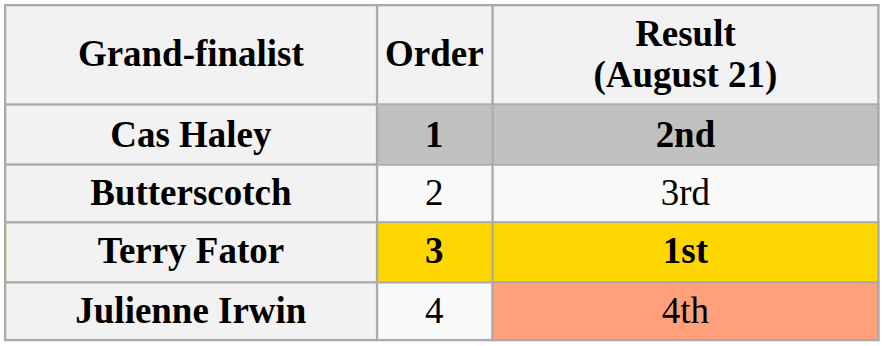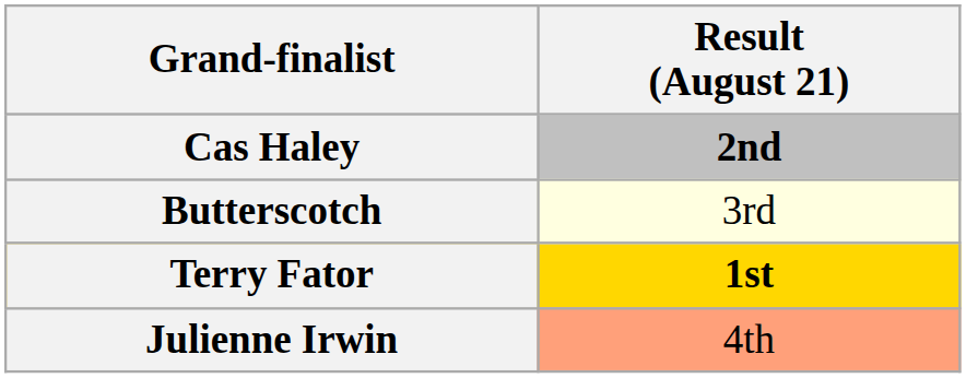 <table class="wikitable sortable plainrowheaders" style="text-align:center; width:30%;">
 <tr>
 <th " class="unsortable style="width:15em;">Grand-finalist</th>
-<th data-sort-type="number" style="width:1em;">Order</th>
 <th data-sort-type="number" style="width:10em;">Result <br> (August 21)</th>
 </tr>
 <tr bgcolor=Silver>
 <th scope="row"><strong>Cas Haley</strong></th>
-<td><strong>1</strong></td>
 <td><strong>2nd</strong></td>
 </tr>
 <tr>
 <th scope="row">Butterscotch</th>
-<td>2</td>
-<td>3rd</td>
+<td style="background: lightyellow;">3rd</td>
 </tr>
 <tr bgcolor=gold>
 <th scope="row"><strong>Terry Fator</strong></th>
-<td><strong>3</strong></td>
 <td><strong>1st</strong></td>
 </tr>
 <tr>
 <th scope="row">Julienne Irwin</th>
-<td>4</td>
 <td style="background: lightsalmon;">4th</td>
 </tr>
 </table>
